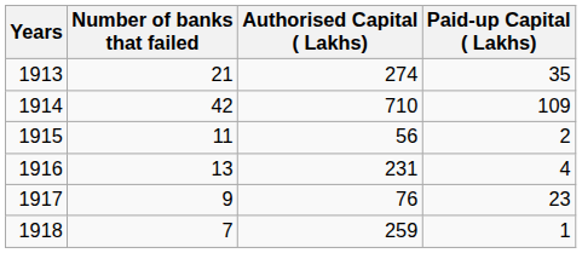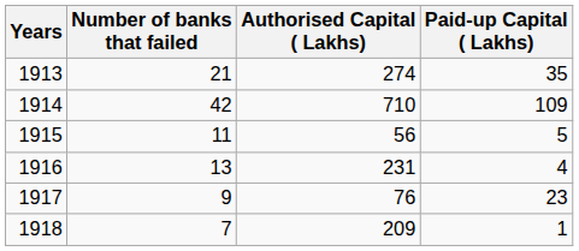 <table class="wikitable sortable">
 <tr>
 <th>Years</th>
 <th>Number of banks <br>that failed</th>
 <th>Authorised Capital<br> ( Lakhs)</th>
 <th>Paid-up Capital<br> ( Lakhs)</th>
 </tr>
 <tr>
 <td align="right">1913</td>
 <td align="right">21</td>
 <td align="right">274</td>
 <td align="right">35</td>
 </tr>
 <tr>
 <td align="right">1914</td>
 <td align="right">42</td>
 <td align="right">710</td>
 <td align="right">109</td>
 </tr>
 <tr>
 <td align="right">1915</td>
 <td align="right">11</td>
 <td align="right">56</td>
-<td align="right">2</td>
+<td align="right">5</td>
 </tr>
 <tr>
 <td align="right">1916</td>
 <td align="right">13</td>
 <td align="right">231</td>
 <td align="right">4</td>
 </tr>
 <tr>
 <td align="right">1917</td>
 <td align="right">9</td>
 <td align="right">76</td>
 <td align="right">23</td>
 </tr>
 <tr>
 <td align="right">1918</td>
 <td align="right">7</td>
-<td align="right">259</td>
+<td align="right">209</td>
 <td align="right">1</td>
 </tr>
 </table>
